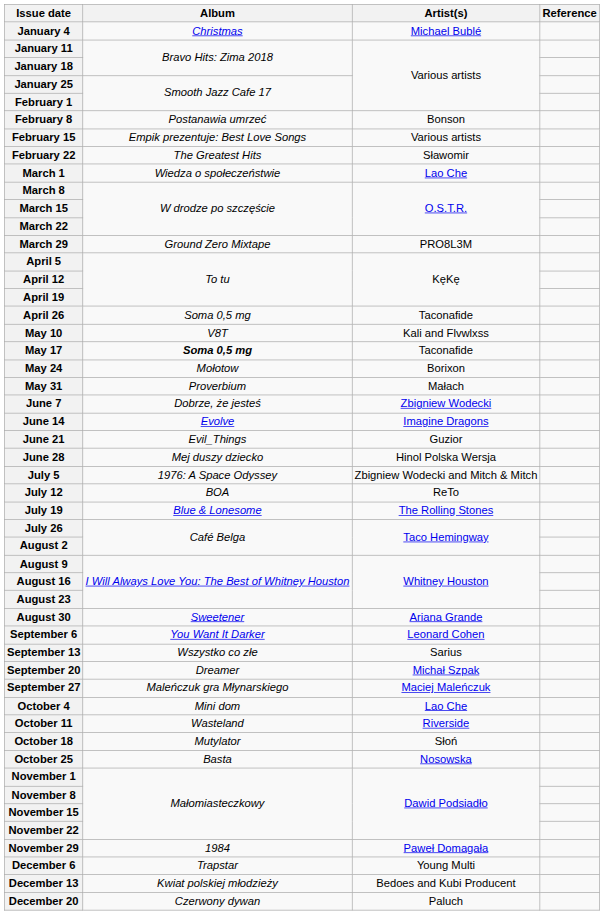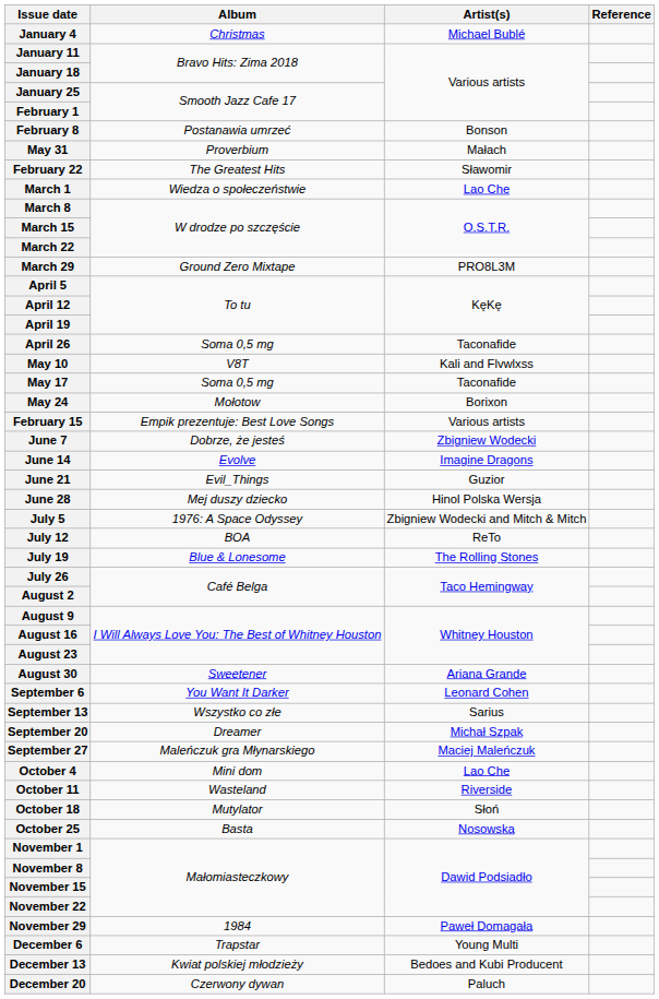 <table class="wikitable plainrowheaders" style="text-align: center">
 <tr>
 <th>Issue date</th>
 <th>Album</th>
 <th>Artist(s)</th>
 <th>Reference</th>
 </tr>
 <tr>
 <th scope="row">January 4</th>
 <td><em><a href='#'>Christmas</a></em></td>
 <td><a href='#'>Michael Bublé</a></td>
 <td></td>
 </tr>
 <tr>
 <th scope="row">January 11</th>
 <td rowspan="2"><em>Bravo Hits: Zima 2018</em></td>
 <td rowspan="4">Various artists</td>
 <td></td>
 </tr>
 <tr>
 <th scope="row">January 18</th>
 <td></td>
 </tr>
 <tr>
 <th scope="row">January 25</th>
 <td rowspan="2"><em>Smooth Jazz Cafe 17</em></td>
 <td></td>
 </tr>
 <tr>
 <th scope="row">February 1</th>
 <td></td>
 </tr>
 <tr>
 <th scope="row">February 8</th>
 <td><em>Postanawia umrzeć</em></td>
 <td>Bonson</td>
 <td></td>
 </tr>
 <tr>
-<th scope="row">February 15</th>
-<td><em>Empik prezentuje: Best Love Songs</em></td>
-<td>Various artists</td>
+<th scope="row">May 31</th>
+<td><em>Proverbium</em></td>
+<td>Małach</td>
 <td></td>
 </tr>
 <tr>
 <th scope="row">February 22</th>
 <td><em>The Greatest Hits</em></td>
 <td>Sławomir</td>
 <td></td>
 </tr>
 <tr>
 <th scope="row">March 1</th>
 <td><em>Wiedza o społeczeństwie</em></td>
 <td><a href='#'>Lao Che</a></td>
 <td></td>
 </tr>
 <tr>
 <th scope="row">March 8</th>
 <td rowspan="3"><em>W drodze po szczęście</em></td>
 <td rowspan="3"><a href='#'>O.S.T.R.</a></td>
 <td></td>
 </tr>
 <tr>
 <th scope="row">March 15</th>
 <td></td>
 </tr>
 <tr>
 <th scope="row">March 22</th>
 <td></td>
 </tr>
 <tr>
 <th scope="row">March 29</th>
 <td><em>Ground Zero Mixtape</em></td>
 <td>PRO8L3M</td>
 <td></td>
 </tr>
 <tr>
 <th scope="row">April 5</th>
 <td rowspan="3"><em>To tu</em></td>
 <td rowspan="3">KęKę</td>
 <td></td>
 </tr>
 <tr>
 <th scope="row">April 12</th>
 <td></td>
 </tr>
 <tr>
 <th scope="row">April 19</th>
 <td></td>
 </tr>
 <tr>
 <th scope="row">April 26</th>
 <td><em>Soma 0,5 mg</em></td>
 <td>Taconafide</td>
 <td></td>
 </tr>
 <tr>
 <th scope="row">May 10</th>
 <td><em>V8T</em></td>
 <td>Kali and Flvwlxss</td>
 <td></td>
 </tr>
 <tr>
 <th scope="row">May 17</th>
-<td><strong><em>Soma 0,5 mg</em></strong></td>
+<td><em>Soma 0,5 mg</em></td>
 <td>Taconafide</td>
 <td></td>
 </tr>
 <tr>
 <th scope="row">May 24</th>
 <td><em>Mołotow</em></td>
 <td>Borixon</td>
 <td></td>
 </tr>
 <tr>
-<th scope="row">May 31</th>
-<td><em>Proverbium</em></td>
-<td>Małach</td>
+<th scope="row">February 15</th>
+<td><em>Empik prezentuje: Best Love Songs</em></td>
+<td>Various artists</td>
 <td></td>
 </tr>
 <tr>
 <th scope="row">June 7</th>
 <td><em>Dobrze, że jesteś</em></td>
 <td><a href='#'>Zbigniew Wodecki</a></td>
 <td></td>
 </tr>
 <tr>
 <th scope="row">June 14</th>
 <td><em><a href='#'>Evolve</a></em></td>
 <td><a href='#'>Imagine Dragons</a></td>
 <td></td>
 </tr>
 <tr>
 <th scope="row">June 21</th>
 <td><em>Evil_Things</em></td>
 <td>Guzior</td>
 <td></td>
 </tr>
 <tr>
 <th scope="row">June 28</th>
 <td><em>Mej duszy dziecko</em></td>
 <td>Hinol Polska Wersja</td>
 <td></td>
 </tr>
 <tr>
 <th scope="row">July 5</th>
 <td><em>1976: A Space Odyssey</em></td>
 <td>Zbigniew Wodecki and Mitch & Mitch</td>
 <td></td>
 </tr>
 <tr>
 <th scope="row">July 12</th>
 <td><em>BOA</em></td>
 <td>ReTo</td>
 <td></td>
 </tr>
 <tr>
 <th scope="row">July 19</th>
 <td><em><a href='#'>Blue & Lonesome</a></em></td>
 <td><a href='#'>The Rolling Stones</a></td>
 <td></td>
 </tr>
 <tr>
 <th scope="row">July 26</th>
 <td rowspan="2"><em>Café Belga</em></td>
 <td rowspan="2"><a href='#'>Taco Hemingway</a></td>
 <td></td>
 </tr>
 <tr>
 <th scope="row">August 2</th>
 <td></td>
 </tr>
 <tr>
 <th scope="row">August 9</th>
 <td rowspan="3"><em><a href='#'>I Will Always Love You: The Best of Whitney Houston</a></em></td>
 <td rowspan="3"><a href='#'>Whitney Houston</a></td>
 <td></td>
 </tr>
 <tr>
 <th scope="row">August 16</th>
 <td></td>
 </tr>
 <tr>
 <th scope="row">August 23</th>
 <td></td>
 </tr>
 <tr>
 <th scope="row">August 30</th>
 <td><em><a href='#'>Sweetener</a></em></td>
 <td><a href='#'>Ariana Grande</a></td>
 <td></td>
 </tr>
 <tr>
 <th scope="row">September 6</th>
 <td><em><a href='#'>You Want It Darker</a></em></td>
 <td><a href='#'>Leonard Cohen</a></td>
 <td></td>
 </tr>
 <tr>
 <th scope="row">September 13</th>
 <td><em>Wszystko co złe</em></td>
 <td>Sarius</td>
 <td></td>
 </tr>
 <tr>
 <th scope="row">September 20</th>
 <td><em>Dreamer</em></td>
 <td><a href='#'>Michał Szpak</a></td>
 <td></td>
 </tr>
 <tr>
 <th scope="row">September 27</th>
 <td><em>Maleńczuk gra Młynarskiego</em></td>
 <td><a href='#'>Maciej Maleńczuk</a></td>
 <td></td>
 </tr>
 <tr>
 <th scope="row">October 4</th>
 <td><em>Mini dom</em></td>
 <td><a href='#'>Lao Che</a></td>
 <td></td>
 </tr>
 <tr>
 <th scope="row">October 11</th>
 <td><em>Wasteland</em></td>
 <td><a href='#'>Riverside</a></td>
 <td></td>
 </tr>
 <tr>
 <th scope="row">October 18</th>
 <td><em>Mutylator</em></td>
 <td>Słoń</td>
 <td></td>
 </tr>
 <tr>
 <th scope="row">October 25</th>
 <td><em>Basta</em></td>
 <td><a href='#'>Nosowska</a></td>
 <td></td>
 </tr>
 <tr>
 <th scope="row">November 1</th>
 <td rowspan="4"><em>Małomiasteczkowy</em></td>
 <td rowspan="4"><a href='#'>Dawid Podsiadło</a></td>
 <td></td>
 </tr>
 <tr>
 <th scope="row">November 8</th>
 <td></td>
 </tr>
 <tr>
 <th scope="row">November 15</th>
 <td></td>
 </tr>
 <tr>
 <th scope="row">November 22</th>
 <td></td>
 </tr>
 <tr>
 <th scope="row">November 29</th>
 <td><em>1984</em></td>
 <td><a href='#'>Paweł Domagała</a></td>
 <td></td>
 </tr>
 <tr>
 <th scope="row">December 6</th>
 <td><em>Trapstar</em></td>
 <td>Young Multi</td>
 <td></td>
 </tr>
 <tr>
 <th scope="row">December 13</th>
 <td><em>Kwiat polskiej młodzieży</em></td>
 <td>Bedoes and Kubi Producent</td>
 <td></td>
 </tr>
 <tr>
 <th scope="row">December 20</th>
 <td><em>Czerwony dywan</em></td>
 <td>Paluch</td>
 <td></td>
 </tr>
 </table>
